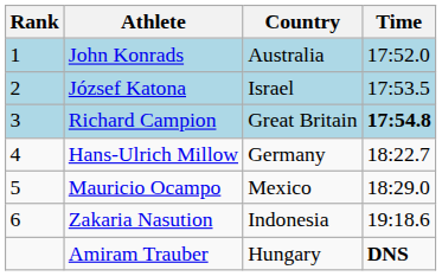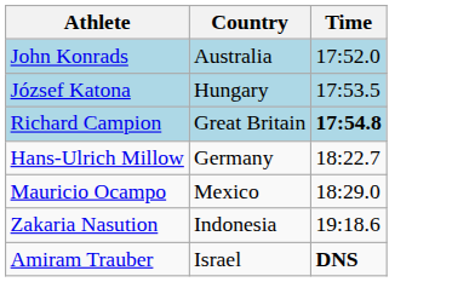 <table class="wikitable">
 <tr>
-<th>Rank</th>
 <th>Athlete</th>
 <th>Country</th>
 <th>Time</th>
 </tr>
 <tr bgcolor=lightblue>
-<td>1</td>
 <td><a href='#'>John Konrads</a></td>
 <td>Australia</td>
 <td>17:52.0</td>
 </tr>
 <tr bgcolor=lightblue>
-<td>2</td>
 <td><a href='#'>József Katona</a></td>
-<td>Israel</td>
+<td>Hungary</td>
 <td>17:53.5</td>
 </tr>
 <tr bgcolor=lightblue>
-<td>3</td>
 <td><a href='#'>Richard Campion</a></td>
 <td>Great Britain</td>
 <td><strong>17:54.8</strong></td>
 </tr>
 <tr>
-<td>4</td>
 <td><a href='#'>Hans-Ulrich Millow</a></td>
 <td>Germany</td>
 <td>18:22.7</td>
 </tr>
 <tr>
-<td>5</td>
 <td><a href='#'>Mauricio Ocampo</a></td>
 <td>Mexico</td>
 <td>18:29.0</td>
 </tr>
 <tr>
-<td>6</td>
 <td><a href='#'>Zakaria Nasution</a></td>
 <td>Indonesia</td>
 <td>19:18.6</td>
 </tr>
 <tr>
-<td></td>
 <td><a href='#'>Amiram Trauber</a></td>
-<td>Hungary</td>
+<td>Israel</td>
 <td><strong>DNS</strong></td>
 </tr>
 </table>
